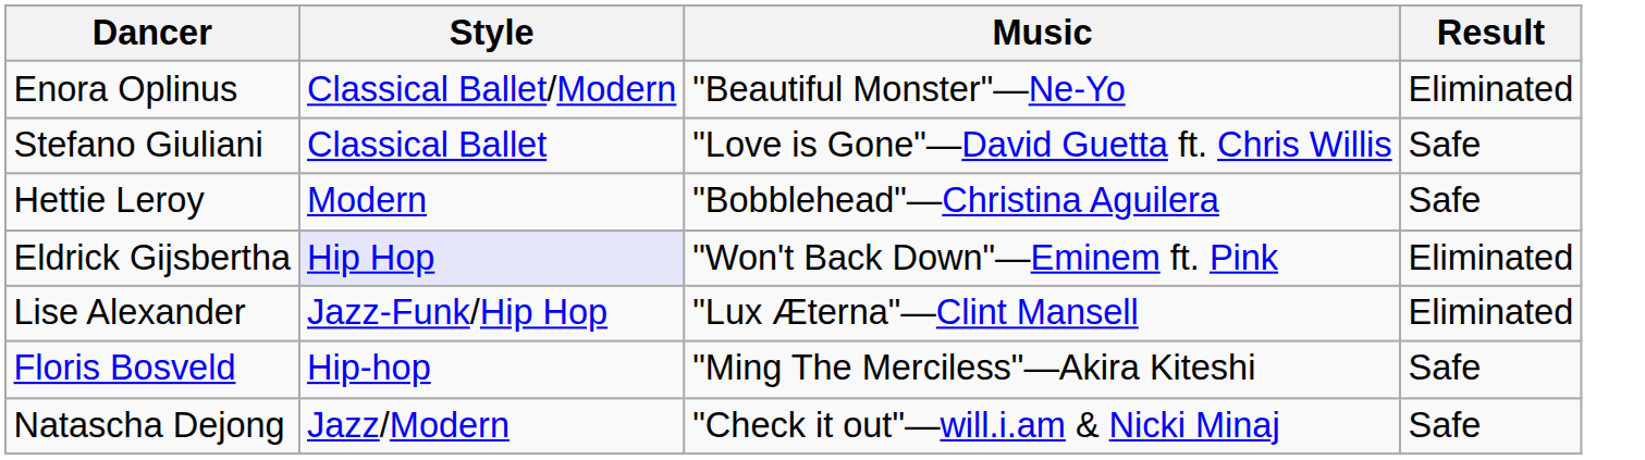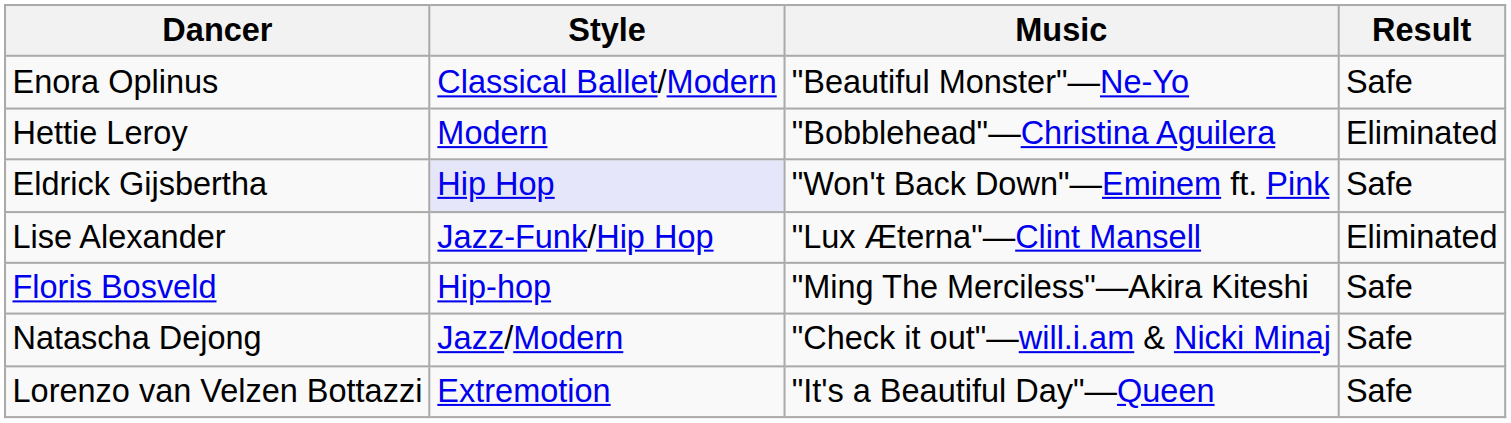 <table class="wikitable">
 <tr>
 <th>Dancer</th>
 <th>Style</th>
 <th>Music</th>
 <th>Result</th>
 </tr>
 <tr>
 <td>Enora Oplinus</td>
 <td><a href='#'>Classical Ballet</a>/<a href='#'>Modern</a></td>
 <td>"Beautiful Monster"—<a href='#'>Ne-Yo</a></td>
-<td>Eliminated</td>
-</tr>
-<tr>
-<td>Stefano Giuliani</td>
-<td><a href='#'>Classical Ballet</a></td>
-<td>"Love is Gone"—<a href='#'>David Guetta</a> ft. <a href='#'>Chris Willis</a></td>
 <td>Safe</td>
 </tr>
 <tr>
 <td>Hettie Leroy</td>
 <td><a href='#'>Modern</a></td>
 <td>"Bobblehead"—<a href='#'>Christina Aguilera</a></td>
-<td>Safe</td>
+<td>Eliminated</td>
 </tr>
 <tr>
 <td>Eldrick Gijsbertha</td>
 <td style="background: lavender;"><a href='#'>Hip Hop</a></td>
 <td>"Won't Back Down"—<a href='#'>Eminem</a> ft. <a href='#'>Pink</a></td>
-<td>Eliminated</td>
+<td>Safe</td>
 </tr>
 <tr>
 <td>Lise Alexander</td>
 <td><a href='#'>Jazz-Funk</a>/<a href='#'>Hip Hop</a></td>
 <td>"Lux Æterna"—<a href='#'>Clint Mansell</a></td>
 <td>Eliminated</td>
 </tr>
 <tr>
 <td><a href='#'>Floris Bosveld</a></td>
 <td><a href='#'>Hip-hop</a></td>
 <td>"Ming The Merciless"—Akira Kiteshi</td>
 <td>Safe</td>
 </tr>
 <tr>
 <td>Natascha Dejong</td>
 <td><a href='#'>Jazz</a>/<a href='#'>Modern</a></td>
 <td>"Check it out"—<a href='#'>will.i.am</a> & <a href='#'>Nicki Minaj</a></td>
 <td>Safe</td>
 </tr>
+<tr>
+<td>Lorenzo van Velzen Bottazzi</td>
+<td><a href='#'>Extremotion</a></td>
+<td>"It's a Beautiful Day"—<a href='#'>Queen</a></td>
+<td>Safe</td>
+</tr>
 </table>
